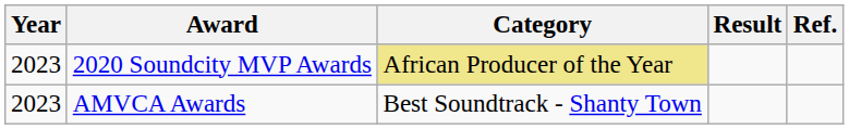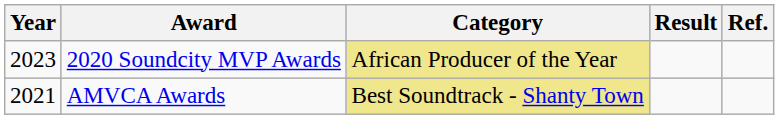 <table class="wikitable sortable">
 <tr>
 <th>Year</th>
 <th>Award</th>
 <th>Category</th>
 <th>Result</th>
 <th>Ref.</th>
 </tr>
 <tr>
 <td>2023</td>
 <td><a href='#'>2020 Soundcity MVP Awards</a></td>
 <td style="background: khaki;">African Producer of the Year</td>
 <td></td>
 <td></td>
 </tr>
 <tr>
-<td>2023</td>
+<td>2021</td>
 <td><a href='#'>AMVCA Awards</a></td>
-<td>Best Soundtrack - <a href='#'>Shanty Town</a></td>
+<td style="background: khaki;">Best Soundtrack - <a href='#'>Shanty Town</a></td>
 <td></td>
 <td></td>
 </tr>
 </table>
